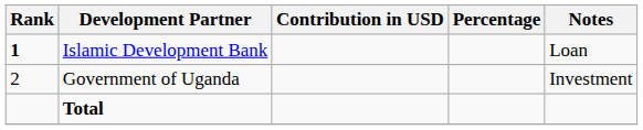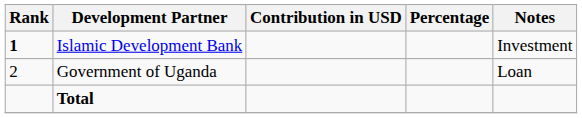 <table class="wikitable sortable" style="margin: 0.5em auto">
 <tr>
 <th>Rank</th>
 <th>Development Partner</th>
 <th>Contribution in USD</th>
 <th>Percentage</th>
 <th>Notes</th>
 </tr>
 <tr>
 <td><strong>1</strong></td>
 <td><a href='#'>Islamic Development Bank</a></td>
 <td></td>
 <td></td>
-<td>Loan</td>
+<td>Investment</td>
 </tr>
 <tr>
 <td>2</td>
 <td>Government of Uganda</td>
 <td></td>
 <td></td>
-<td>Investment</td>
+<td>Loan</td>
 </tr>
 <tr>
 <td></td>
 <td><strong>Total</strong></td>
 <td></td>
 <td></td>
 <td></td>
 </tr>
 <tr>
 </tr>
 </table>
